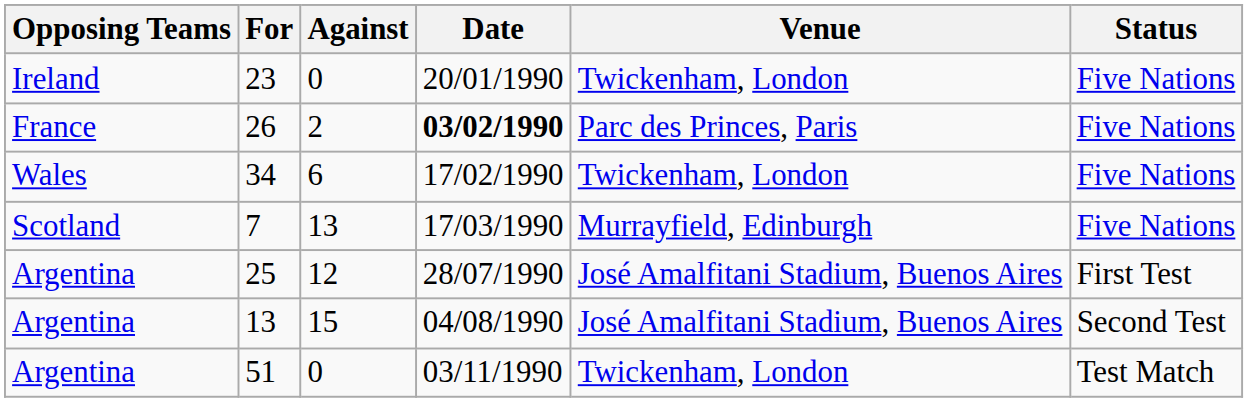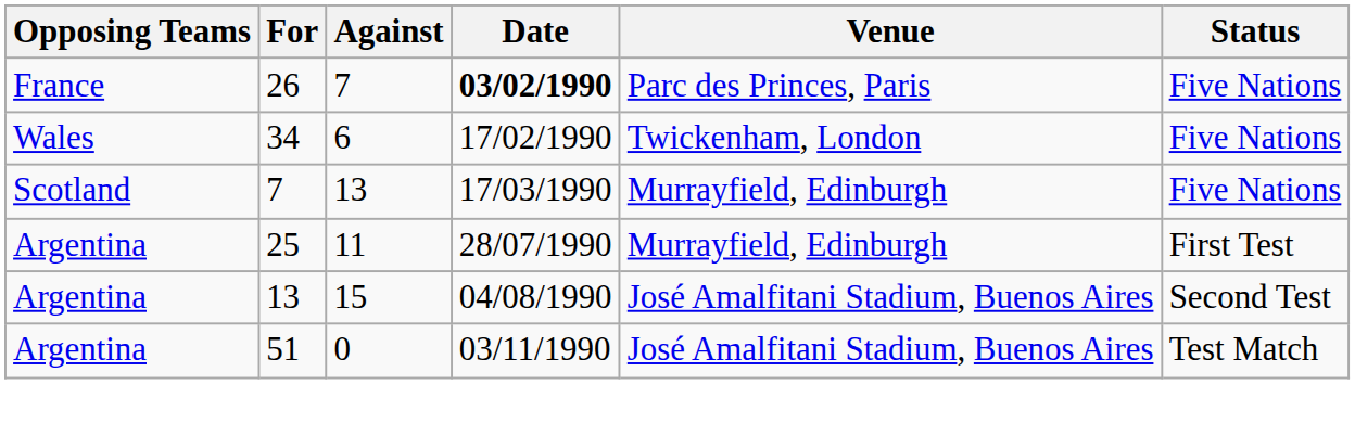 <table class="wikitable">
 <tr>
 <th>Opposing Teams</th>
 <th>For</th>
 <th>Against</th>
 <th>Date</th>
 <th>Venue</th>
 <th>Status</th>
 </tr>
 <tr>
-<td><a href='#'>Ireland</a></td>
-<td>23</td>
-<td>0</td>
-<td>20/01/1990</td>
-<td><a href='#'>Twickenham</a>, <a href='#'>London</a></td>
-<td><a href='#'>Five Nations</a></td>
-</tr>
-<tr>
 <td><a href='#'>France</a></td>
 <td>26</td>
-<td>2</td>
+<td>7</td>
 <td><strong>03/02/1990</strong></td>
 <td><a href='#'>Parc des Princes</a>, <a href='#'>Paris</a></td>
 <td><a href='#'>Five Nations</a></td>
 </tr>
 <tr>
 <td><a href='#'>Wales</a></td>
 <td>34</td>
 <td>6</td>
 <td>17/02/1990</td>
 <td><a href='#'>Twickenham</a>, <a href='#'>London</a></td>
 <td><a href='#'>Five Nations</a></td>
 </tr>
 <tr>
 <td><a href='#'>Scotland</a></td>
 <td>7</td>
 <td>13</td>
 <td>17/03/1990</td>
 <td><a href='#'>Murrayfield</a>,  <a href='#'>Edinburgh</a></td>
 <td><a href='#'>Five Nations</a></td>
 </tr>
 <tr>
 <td><a href='#'>Argentina</a></td>
 <td>25</td>
-<td>12</td>
+<td>11</td>
 <td>28/07/1990</td>
-<td><a href='#'>José Amalfitani Stadium</a>, <a href='#'>Buenos Aires</a></td>
+<td><a href='#'>Murrayfield</a>,  <a href='#'>Edinburgh</a></td>
 <td>First Test</td>
 </tr>
 <tr>
 <td><a href='#'>Argentina</a></td>
 <td>13</td>
 <td>15</td>
 <td>04/08/1990</td>
 <td><a href='#'>José Amalfitani Stadium</a>, <a href='#'>Buenos Aires</a></td>
 <td>Second Test</td>
 </tr>
 <tr>
 <td><a href='#'>Argentina</a></td>
 <td>51</td>
 <td>0</td>
 <td>03/11/1990</td>
-<td><a href='#'>Twickenham</a>, <a href='#'>London</a></td>
+<td><a href='#'>José Amalfitani Stadium</a>, <a href='#'>Buenos Aires</a></td>
 <td>Test Match</td>
 </tr>
 </table>
